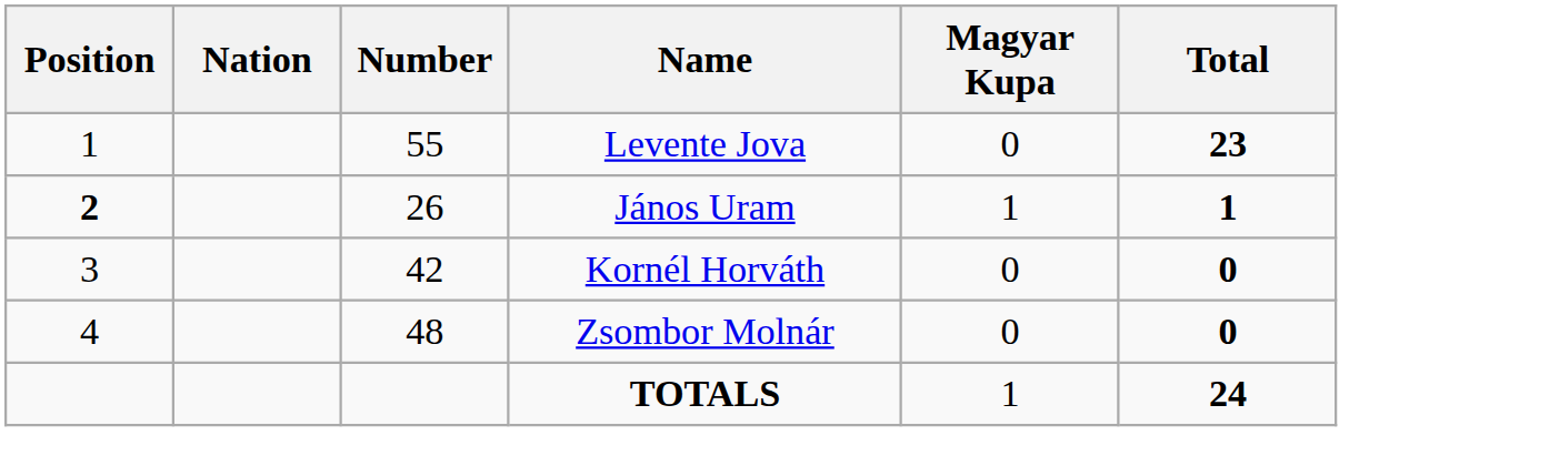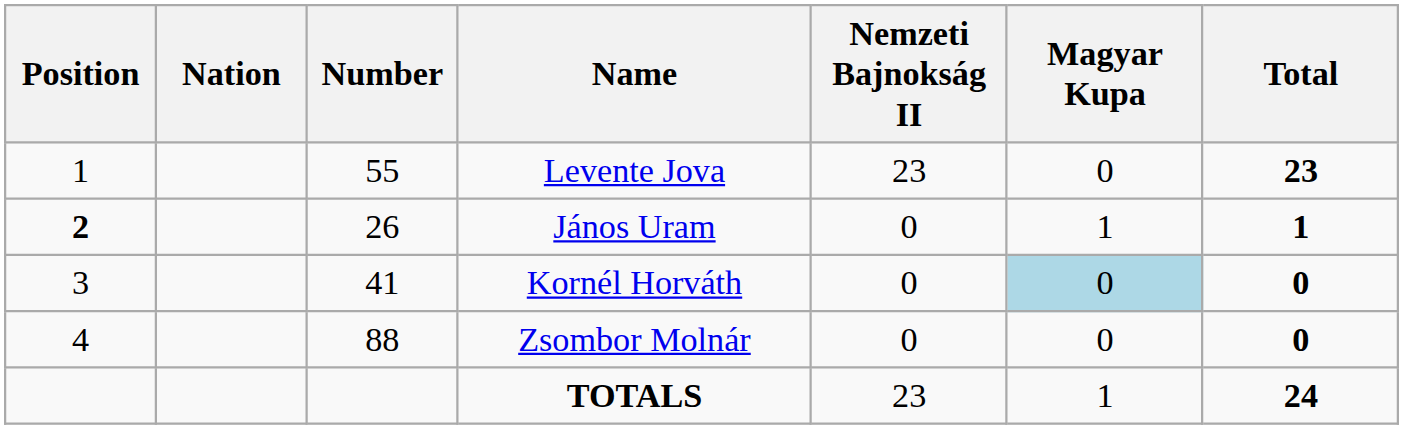 <table class="wikitable" style="font-size: 95%; text-align: center;">
 <tr>
 <th width=60>Position</th>
 <th width=60>Nation</th>
 <th width=60>Number</th>
 <th width=150>Name</th>
+<th width=80>Nemzeti Bajnokság II</th>
 <th width=80>Magyar Kupa</th>
 <th width=80>Total</th>
 </tr>
 <tr>
 <td>1</td>
 <td></td>
 <td>55</td>
 <td><a href='#'>Levente Jova</a></td>
+<td>23</td>
 <td>0</td>
 <td><strong>23</strong></td>
 </tr>
 <tr>
 <td><strong>2</strong></td>
 <td></td>
 <td>26</td>
 <td><a href='#'>János Uram</a></td>
+<td>0</td>
 <td>1</td>
 <td><strong>1</strong></td>
 </tr>
 <tr>
 <td>3</td>
 <td></td>
-<td>42</td>
+<td>41</td>
 <td><a href='#'>Kornél Horváth</a></td>
 <td>0</td>
+<td style="background: lightblue;">0</td>
 <td><strong>0</strong></td>
 </tr>
 <tr>
 <td>4</td>
 <td></td>
-<td>48</td>
+<td>88</td>
 <td><a href='#'>Zsombor Molnár</a></td>
+<td>0</td>
 <td>0</td>
 <td><strong>0</strong></td>
 </tr>
 <tr>
 <td></td>
 <td></td>
 <td></td>
 <td><strong>TOTALS</strong></td>
+<td>23</td>
 <td>1</td>
 <td><strong>24</strong></td>
 </tr>
 </table>
